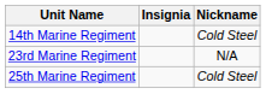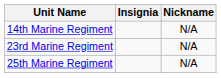 <table class="wikitable" style="text-align: center;">
 <tr>
 <th>Unit Name</th>
 <th>Insignia</th>
 <th>Nickname</th>
 </tr>
 <tr>
 <td><a href='#'>14th Marine Regiment</a></td>
 <td></td>
-<td><em>Cold Steel</em></td>
+<td>N/A</td>
 </tr>
 <tr>
 <td><a href='#'>23rd Marine Regiment</a></td>
 <td></td>
 <td>N/A</td>
 </tr>
 <tr>
 <td><a href='#'>25th Marine Regiment</a></td>
 <td></td>
-<td><em>Cold Steel</em></td>
+<td>N/A</td>
 </tr>
 </table>
